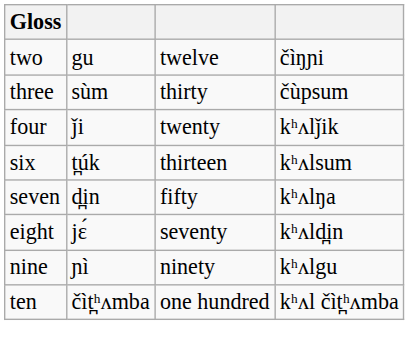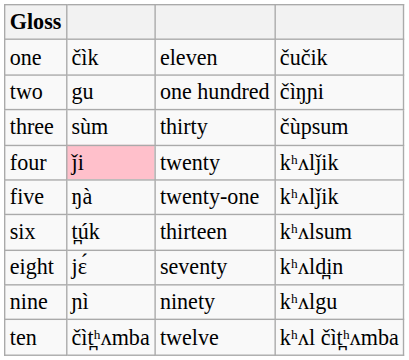 <table class="wikitable">
 <tr>
 <th>Gloss</th>
 <th></th>
 <th></th>
 <th></th>
 </tr>
 <tr>
+<td>one</td>
+<td>čìk</td>
+<td>eleven</td>
+<td>čučik</td>
+</tr>
+<tr>
 <td>two</td>
 <td>gu</td>
-<td>twelve</td>
+<td>one hundred</td>
 <td>čìŋɲi</td>
 </tr>
 <tr>
 <td>three</td>
 <td>sùm</td>
 <td>thirty</td>
 <td>čùpsum</td>
 </tr>
 <tr>
 <td>four</td>
-<td>ǰi</td>
+<td style="background: pink;">ǰi</td>
 <td>twenty</td>
+<td>kʰʌlǰik</td>
+</tr>
+<tr>
+<td>five</td>
+<td>ŋà</td>
+<td>twenty-one</td>
 <td>kʰʌlǰik</td>
 </tr>
 <tr>
 <td>six</td>
 <td>t̪úk</td>
 <td>thirteen</td>
 <td>kʰʌlsum</td>
-</tr>
-<tr>
-<td>seven</td>
-<td>d̪in</td>
-<td>fifty</td>
-<td>kʰʌlŋa</td>
 </tr>
 <tr>
 <td>eight</td>
 <td>jɛ́</td>
 <td>seventy</td>
 <td>kʰʌld̪in</td>
 </tr>
 <tr>
 <td>nine</td>
 <td>ɲì</td>
 <td>ninety</td>
 <td>kʰʌlgu</td>
 </tr>
 <tr>
 <td>ten</td>
 <td>čìt̪ʰʌmba</td>
-<td>one hundred</td>
+<td>twelve</td>
 <td>kʰʌl čìt̪ʰʌmba</td>
 </tr>
 </table>
